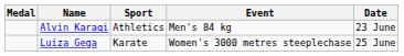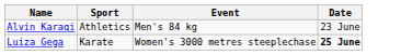 <table class="wikitable">
 <tr>
-<th>Medal</th>
 <th>Name</th>
 <th>Sport</th>
 <th>Event</th>
 <th>Date</th>
 </tr>
 <tr>
-<td align="center"></td>
 <td><a href='#'>Alvin Karaqi</a></td>
 <td>Athletics</td>
 <td>Men's 84 kg</td>
 <td>23 June</td>
 </tr>
 <tr>
-<td align="center"></td>
 <td><a href='#'>Luiza Gega</a></td>
 <td>Karate</td>
 <td>Women's 3000 metres steeplechase</td>
-<td>25 June</td>
+<td><strong>25 June</strong></td>
 </tr>
 </table>
